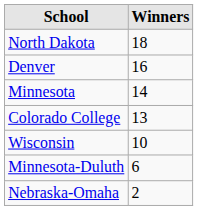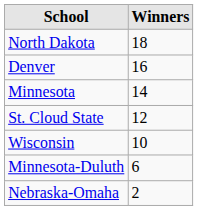 <table class="wikitable">
 <tr>
 <th style="background:#e5e5e5;">School</th>
 <th style="background:#e5e5e5;">Winners</th>
 </tr>
 <tr>
 <td><a href='#'>North Dakota</a></td>
 <td>18</td>
 </tr>
 <tr>
 <td><a href='#'>Denver</a></td>
 <td>16</td>
 </tr>
 <tr>
 <td><a href='#'>Minnesota</a></td>
 <td>14</td>
 </tr>
 <tr>
-<td><a href='#'>Colorado College</a></td>
-<td>13</td>
+<td><a href='#'>St. Cloud State</a></td>
+<td>12</td>
 </tr>
 <tr>
 <td><a href='#'>Wisconsin</a></td>
 <td>10</td>
 </tr>
 <tr>
 <td><a href='#'>Minnesota-Duluth</a></td>
 <td>6</td>
 </tr>
 <tr>
 <td><a href='#'>Nebraska-Omaha</a></td>
 <td>2</td>
 </tr>
 </table>
